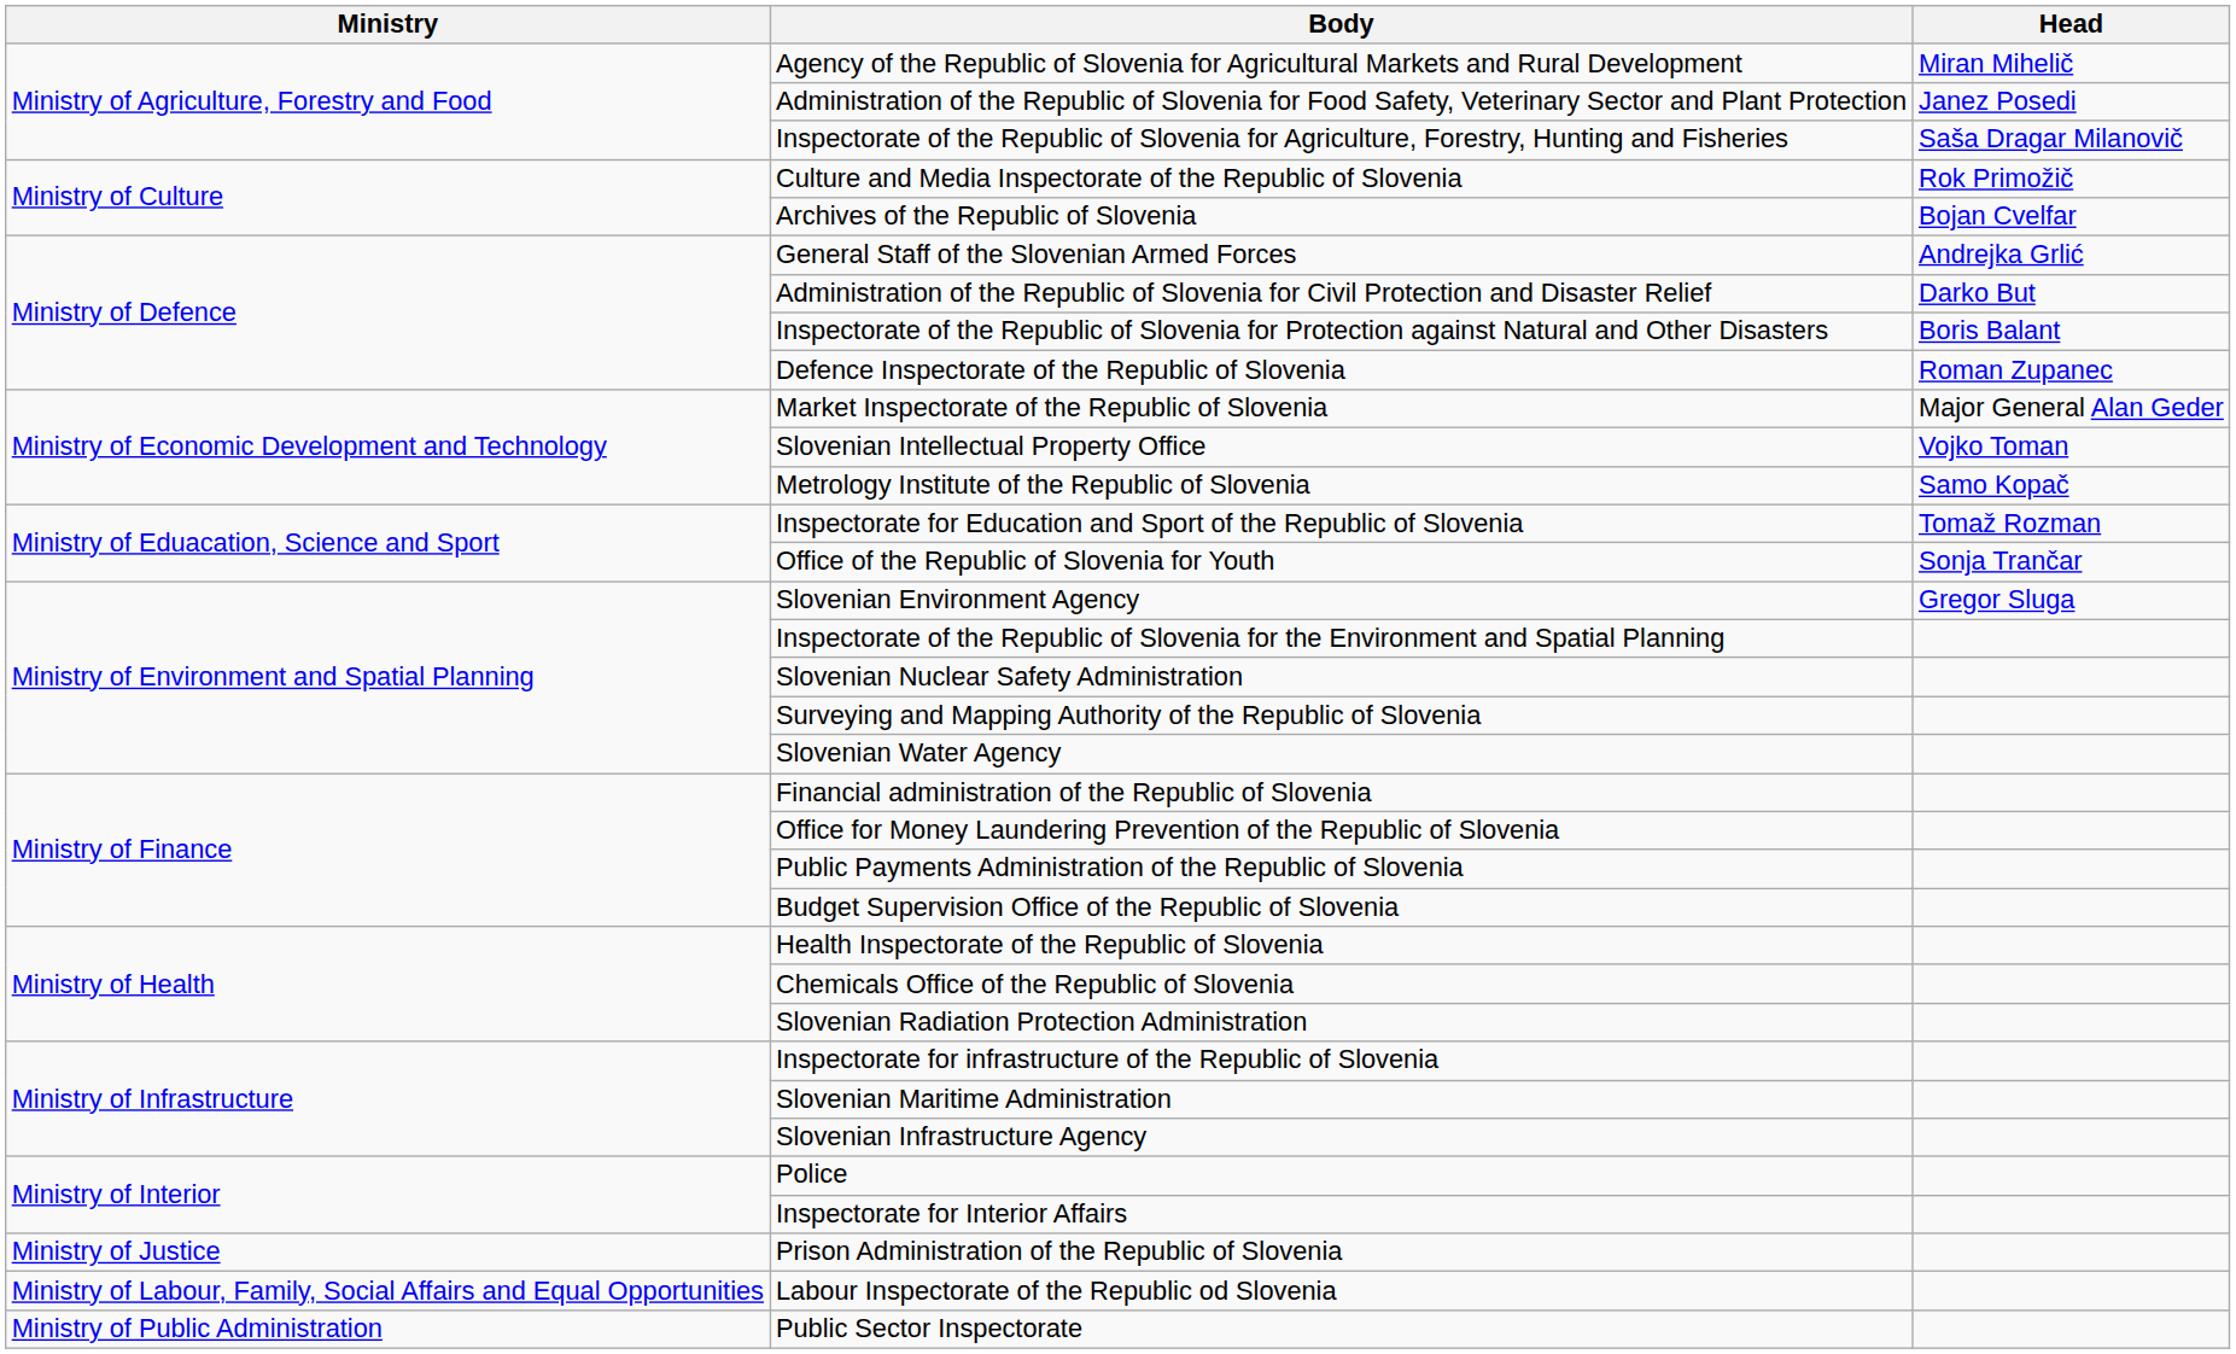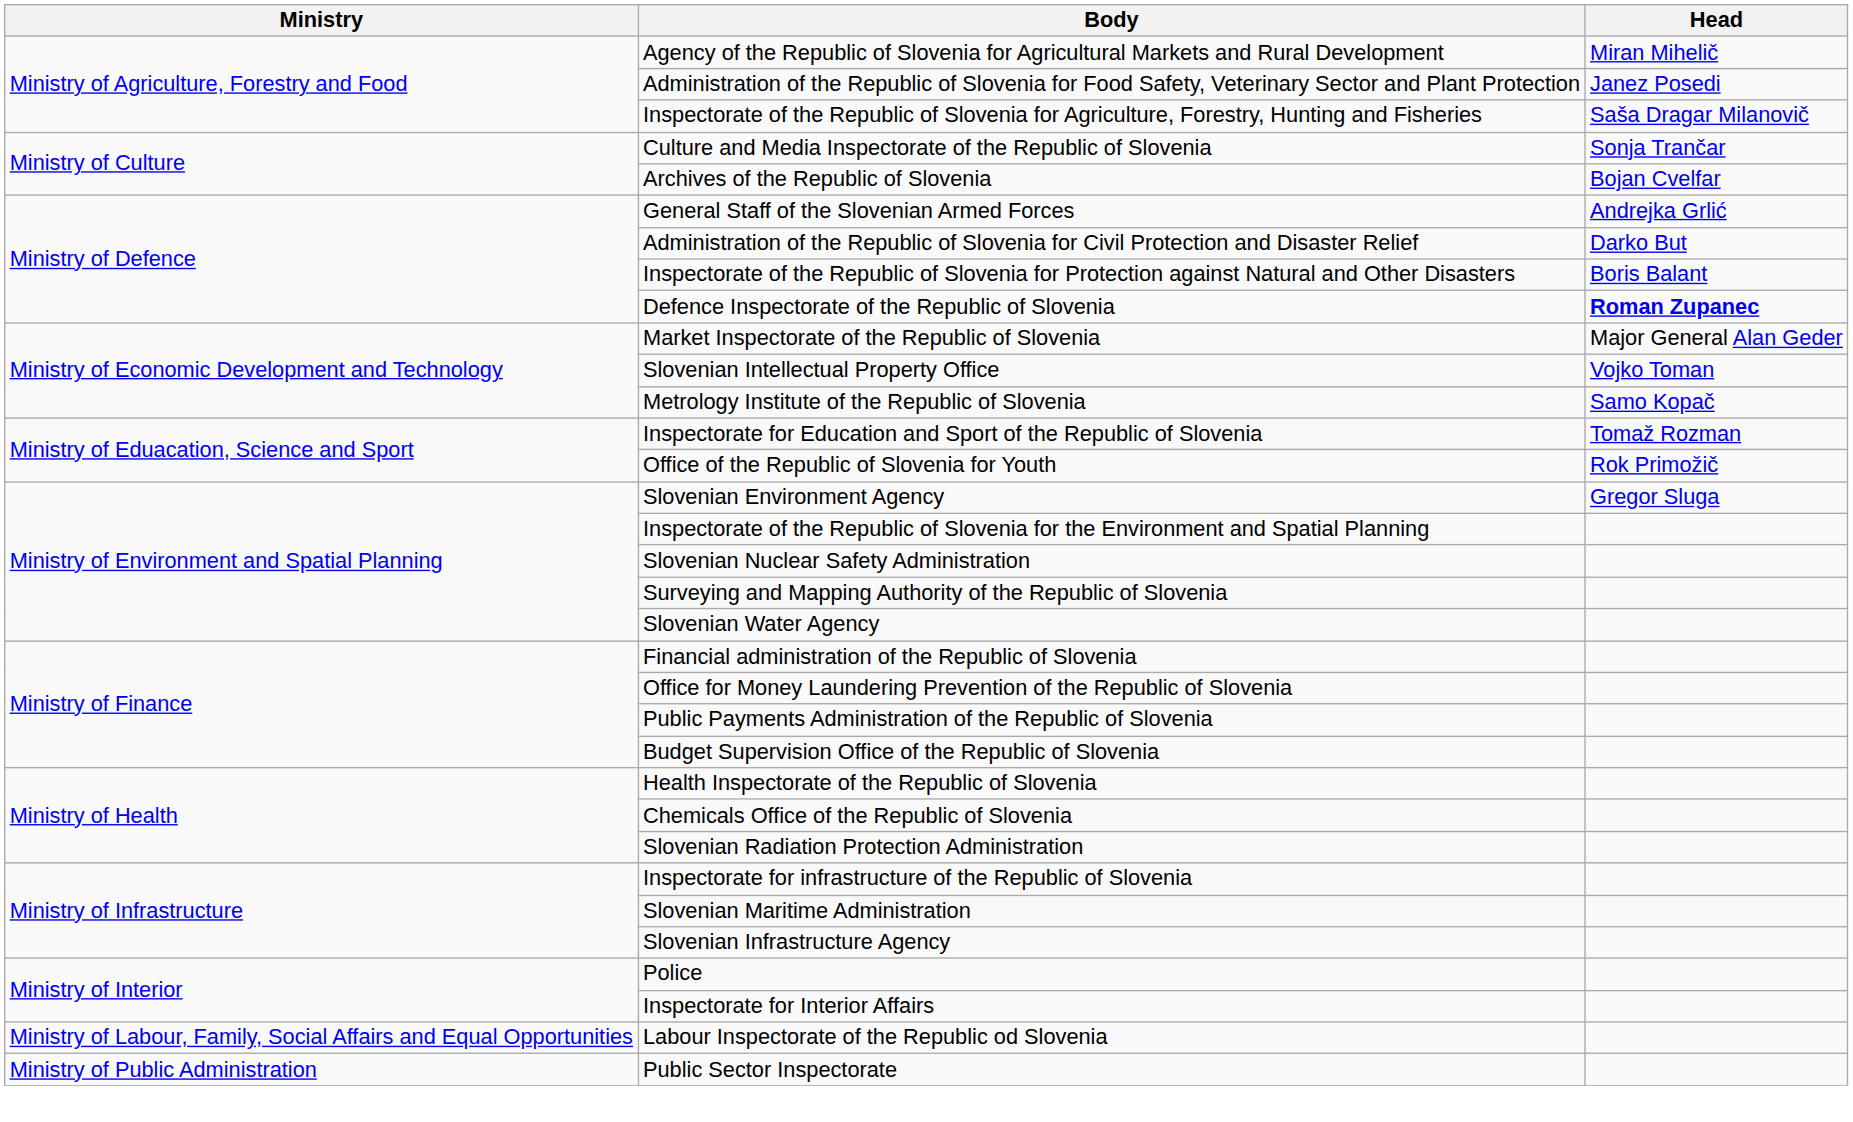 <table class="wikitable" style="line-height:16px;">
 <tr>
 <th>Ministry</th>
 <th>Body</th>
 <th>Head</th>
 </tr>
 <tr>
 <td rowspan="3"><a href='#'>Ministry of Agriculture, Forestry and Food</a></td>
 <td>Agency of the Republic of Slovenia for Agricultural Markets and Rural Development</td>
 <td><a href='#'>Miran Mihelič</a></td>
 </tr>
 <tr>
 <td>Administration of the Republic of Slovenia for Food Safety, Veterinary Sector and Plant Protection</td>
 <td><a href='#'>Janez Posedi</a></td>
 </tr>
 <tr>
 <td>Inspectorate of the Republic of Slovenia for Agriculture, Forestry, Hunting and Fisheries</td>
 <td><a href='#'>Saša Dragar Milanovič</a></td>
 </tr>
 <tr>
 <td rowspan="2"><a href='#'>Ministry of Culture</a></td>
 <td>Culture and Media Inspectorate of the Republic of Slovenia</td>
-<td><a href='#'>Rok Primožič</a></td>
+<td><a href='#'>Sonja Trančar</a></td>
 </tr>
 <tr>
 <td>Archives of the Republic of Slovenia</td>
 <td><a href='#'>Bojan Cvelfar</a></td>
 </tr>
 <tr>
 <td rowspan="4"><a href='#'>Ministry of Defence</a></td>
 <td>General Staff of the Slovenian Armed Forces</td>
 <td><a href='#'>Andrejka Grlić</a></td>
 </tr>
 <tr>
 <td>Administration of the Republic of Slovenia for Civil Protection and Disaster Relief</td>
 <td><a href='#'>Darko But</a></td>
 </tr>
 <tr>
 <td>Inspectorate of the Republic of Slovenia for Protection against Natural and Other Disasters</td>
 <td><a href='#'>Boris Balant</a></td>
 </tr>
 <tr>
 <td>Defence Inspectorate of the Republic of Slovenia</td>
-<td><a href='#'>Roman Zupanec</a></td>
+<td><strong><a href='#'>Roman Zupanec</a></strong></td>
 </tr>
 <tr>
 <td rowspan="3"><a href='#'>Ministry of Economic Development and Technology</a></td>
 <td>Market Inspectorate of the Republic of Slovenia</td>
 <td>Major General <a href='#'>Alan Geder</a></td>
 </tr>
 <tr>
 <td>Slovenian Intellectual Property Office</td>
 <td><a href='#'>Vojko Toman</a></td>
 </tr>
 <tr>
 <td>Metrology Institute of the Republic of Slovenia</td>
 <td><a href='#'>Samo Kopač</a></td>
 </tr>
 <tr>
 <td rowspan="2"><a href='#'>Ministry of Eduacation, Science and Sport</a></td>
 <td>Inspectorate for Education and Sport of the Republic of Slovenia</td>
 <td><a href='#'>Tomaž Rozman</a></td>
 </tr>
 <tr>
 <td>Office of the Republic of Slovenia for Youth</td>
-<td><a href='#'>Sonja Trančar</a></td>
+<td><a href='#'>Rok Primožič</a></td>
 </tr>
 <tr>
 <td rowspan="5"><a href='#'>Ministry of Environment and Spatial Planning</a></td>
 <td>Slovenian Environment Agency</td>
 <td><a href='#'>Gregor Sluga</a></td>
 </tr>
 <tr>
 <td>Inspectorate of the Republic of Slovenia for the Environment and Spatial Planning</td>
 <td></td>
 </tr>
 <tr>
 <td>Slovenian Nuclear Safety Administration</td>
 <td></td>
 </tr>
 <tr>
 <td>Surveying and Mapping Authority of the Republic of Slovenia</td>
 <td></td>
 </tr>
 <tr>
 <td>Slovenian Water Agency</td>
 <td></td>
 </tr>
 <tr>
 <td rowspan="4"><a href='#'>Ministry of Finance</a></td>
 <td>Financial administration of the Republic of Slovenia</td>
 <td></td>
 </tr>
 <tr>
 <td>Office for Money Laundering Prevention of the Republic of Slovenia</td>
 <td></td>
 </tr>
 <tr>
 <td>Public Payments Administration of the Republic of Slovenia</td>
 <td></td>
 </tr>
 <tr>
 <td>Budget Supervision Office of the Republic of Slovenia</td>
 <td></td>
 </tr>
 <tr>
 <td rowspan="3"><a href='#'>Ministry of Health</a></td>
 <td>Health Inspectorate of the Republic of Slovenia</td>
 <td></td>
 </tr>
 <tr>
 <td>Chemicals Office of the Republic of Slovenia</td>
 <td></td>
 </tr>
 <tr>
 <td>Slovenian Radiation Protection Administration</td>
 <td></td>
 </tr>
 <tr>
 <td rowspan="3"><a href='#'>Ministry of Infrastructure</a></td>
 <td>Inspectorate for infrastructure of the Republic of Slovenia</td>
 <td></td>
 </tr>
 <tr>
 <td>Slovenian Maritime Administration</td>
 <td></td>
 </tr>
 <tr>
 <td>Slovenian Infrastructure Agency</td>
 <td></td>
 </tr>
 <tr>
 <td rowspan="2"><a href='#'>Ministry of Interior</a></td>
 <td>Police</td>
 <td></td>
 </tr>
 <tr>
 <td>Inspectorate for Interior Affairs</td>
 <td></td>
 </tr>
 <tr>
-<td><a href='#'>Ministry of Justice</a></td>
-<td>Prison Administration of the Republic of Slovenia</td>
-<td></td>
-</tr>
-<tr>
 <td><a href='#'>Ministry of Labour, Family, Social Affairs and Equal Opportunities</a></td>
 <td>Labour Inspectorate of the Republic od Slovenia</td>
 <td></td>
 </tr>
 <tr>
 <td><a href='#'>Ministry of Public Administration</a></td>
 <td>Public Sector Inspectorate</td>
 <td></td>
 </tr>
 </table>
